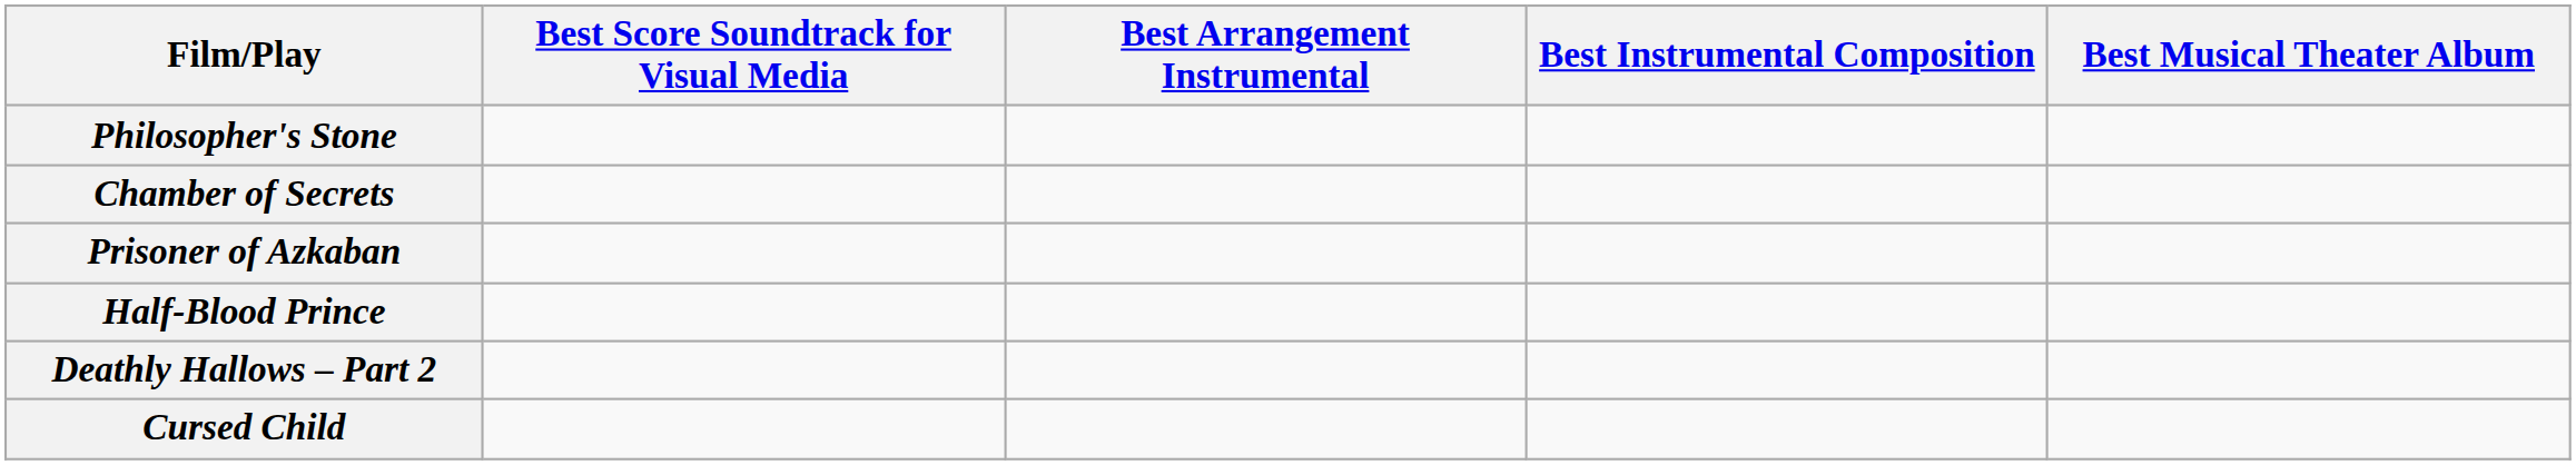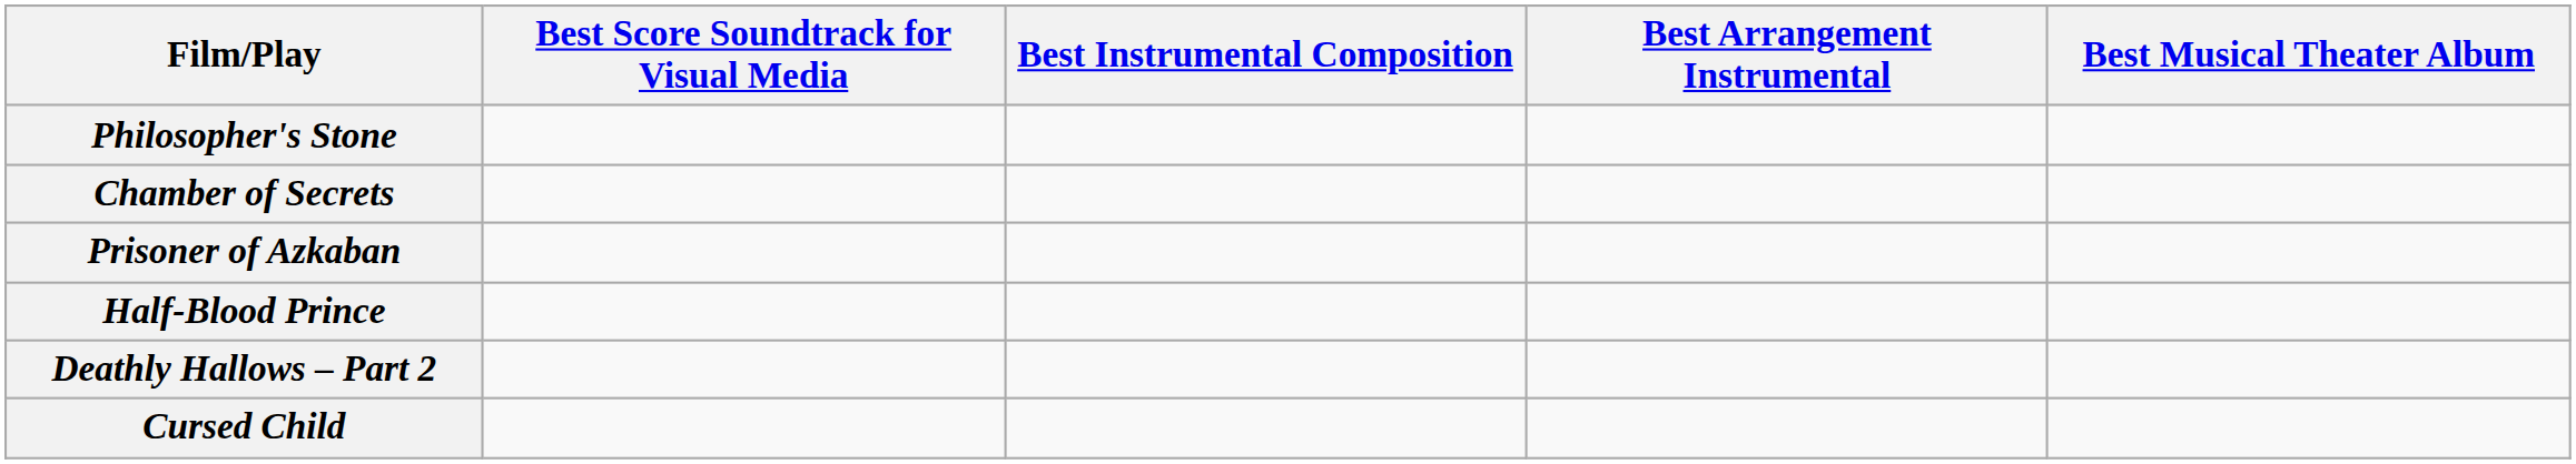 <table class="wikitable" style="text-align:center" width=70%>
 <tr>
 <th align="center" width="16%">Film/Play</th>
 <th align="center" width="17.5%"><a href='#'>Best Score Soundtrack for Visual Media</a></th>
+<th align="center" width="17.5%"><a href='#'>Best Instrumental Composition</a></th>
 <th align="center" width="17.5%"><a href='#'>Best Arrangement Instrumental</a></th>
-<th align="center" width="17.5%"><a href='#'>Best Instrumental Composition</a></th>
 <th align="center" width="17.5%"><a href='#'>Best Musical Theater Album</a></th>
 </tr>
 <tr>
 <th scope="row"><em>Philosopher's Stone</em></th>
 <td></td>
 <td></td>
 <td></td>
 <td></td>
 </tr>
 <tr>
 <th scope="row"><em>Chamber of Secrets</em></th>
 <td></td>
 <td></td>
 <td></td>
 <td></td>
 </tr>
 <tr>
 <th scope="row"><em>Prisoner of Azkaban</em></th>
 <td></td>
 <td></td>
 <td></td>
 <td></td>
 </tr>
 <tr>
 <th scope="row"><em>Half-Blood Prince</em></th>
 <td></td>
 <td></td>
 <td></td>
 <td></td>
 </tr>
 <tr>
 <th scope="row"><em>Deathly Hallows – Part 2</em></th>
 <td></td>
 <td></td>
 <td></td>
 <td></td>
 </tr>
 <tr>
 <th scope="row"><em>Cursed Child</em></th>
 <td></td>
 <td></td>
 <td></td>
 <td></td>
 </tr>
 </table>
